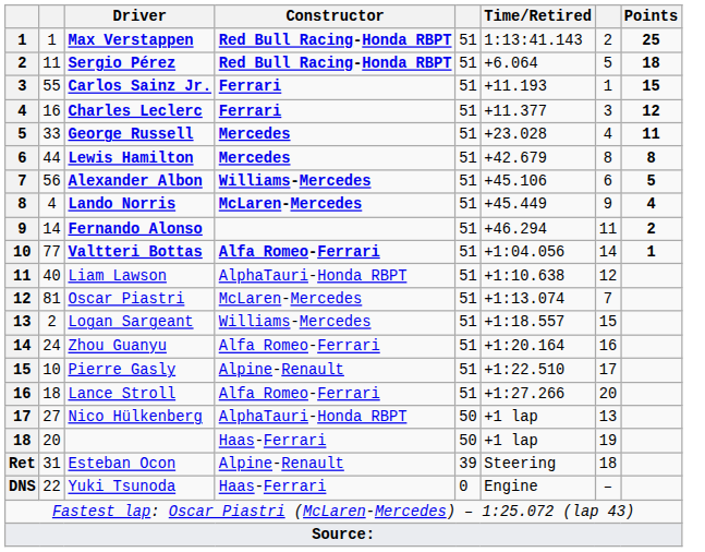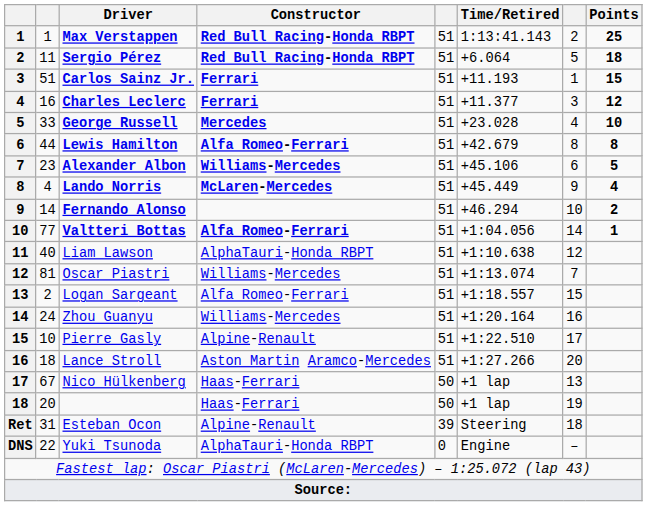 <table class="wikitable sortable" style="font-size: 85%;">
 <tr>
 <th scope="col"></th>
 <th scope="col"></th>
 <th scope="col">Driver</th>
 <th scope="col">Constructor</th>
 <th class="unsortable" scope="col"></th>
 <th class="unsortable" scope="col">Time/Retired</th>
 <th scope="col"></th>
 <th scope="col">Points</th>
 </tr>
 <tr>
 <th>1</th>
 <td align="center">1</td>
 <td data-sort-value="ver"><strong> <a href='#'>Max Verstappen</a></strong></td>
 <td><strong><a href='#'>Red Bull Racing</a>-<a href='#'>Honda RBPT</a></strong></td>
 <td>51</td>
 <td>1:13:41.143</td>
 <td align="center">2</td>
 <td align="center"><strong>25</strong></td>
 </tr>
 <tr>
 <th>2</th>
 <td align="center">11</td>
 <td data-sort-value="per"><strong> <a href='#'>Sergio Pérez</a></strong></td>
 <td><strong><a href='#'>Red Bull Racing</a>-<a href='#'>Honda RBPT</a></strong></td>
 <td>51</td>
 <td>+6.064</td>
 <td align="center">5</td>
 <td align="center"><strong>18</strong></td>
 </tr>
 <tr>
 <th>3</th>
-<td align="center">55</td>
+<td align="center">51</td>
 <td data-sort-value="sai"><strong> <a href='#'>Carlos Sainz Jr.</a></strong></td>
 <td><strong><a href='#'>Ferrari</a></strong></td>
 <td>51</td>
 <td>+11.193</td>
 <td align="center">1</td>
 <td align="center"><strong>15</strong></td>
 </tr>
 <tr>
 <th>4</th>
 <td align="center">16</td>
 <td data-sort-value="lec"> <strong><a href='#'>Charles Leclerc</a></strong></td>
 <td><strong><a href='#'>Ferrari</a></strong></td>
 <td>51</td>
 <td>+11.377</td>
 <td align="center">3</td>
 <td align="center"><strong>12</strong></td>
 </tr>
 <tr>
 <th>5</th>
 <td align="center">33</td>
 <td data-sort-value="rus"> <strong><a href='#'>George Russell</a></strong></td>
 <td><strong><a href='#'>Mercedes</a></strong></td>
 <td>51</td>
 <td>+23.028</td>
 <td align="center">4</td>
-<td align="center"><strong>11</strong></td>
+<td align="center"><strong>10</strong></td>
 </tr>
 <tr>
 <th>6</th>
 <td align="center">44</td>
 <td data-sort-value="ham"><strong> <a href='#'>Lewis Hamilton</a></strong></td>
-<td><strong><a href='#'>Mercedes</a></strong></td>
+<td><strong><a href='#'>Alfa Romeo</a>-<a href='#'>Ferrari</a></strong></td>
 <td>51</td>
 <td>+42.679</td>
 <td align="center">8</td>
 <td align="center"><strong>8</strong></td>
 </tr>
 <tr>
 <th>7</th>
-<td align="center">56</td>
+<td align="center">23</td>
 <td data-sort-value="alb"> <strong><a href='#'>Alexander Albon</a></strong></td>
 <td><strong><a href='#'>Williams</a>-<a href='#'>Mercedes</a></strong></td>
 <td>51</td>
 <td>+45.106</td>
 <td align="center">6</td>
 <td align="center"><strong>5</strong></td>
 </tr>
 <tr>
 <th>8</th>
 <td align="center">4</td>
 <td data-sort-value="nor"><strong> <a href='#'>Lando Norris</a></strong></td>
 <td><strong><a href='#'>McLaren</a>-<a href='#'>Mercedes</a></strong></td>
 <td>51</td>
 <td>+45.449</td>
 <td align="center">9</td>
 <td align="center"><strong>4</strong></td>
 </tr>
 <tr>
 <th>9</th>
 <td align="center">14</td>
 <td data-sort-value="alo"><strong> <a href='#'>Fernando Alonso</a></strong></td>
 <td><strong></strong></td>
 <td>51</td>
 <td>+46.294</td>
-<td align="center">11</td>
+<td align="center">10</td>
 <td align="center"><strong>2</strong></td>
 </tr>
 <tr>
 <th>10</th>
 <td align="center">77</td>
 <td data-sort-value="bot"><strong> <a href='#'>Valtteri Bottas</a></strong></td>
 <td><strong><a href='#'>Alfa Romeo</a>-<a href='#'>Ferrari</a></strong></td>
 <td>51</td>
 <td>+1:04.056</td>
 <td align="center">14</td>
 <td align="center"><strong>1</strong></td>
 </tr>
 <tr>
 <th>11</th>
 <td align="center">40</td>
 <td data-sort-value="law"> <a href='#'>Liam Lawson</a></td>
 <td><a href='#'>AlphaTauri</a>-<a href='#'>Honda RBPT</a></td>
 <td>51</td>
 <td>+1:10.638</td>
 <td align="center">12</td>
 <td align="center"></td>
 </tr>
 <tr>
 <th>12</th>
 <td align="center">81</td>
 <td data-sort-value="pia"> <a href='#'>Oscar Piastri</a></td>
-<td><a href='#'>McLaren</a>-<a href='#'>Mercedes</a></td>
+<td><a href='#'>Williams</a>-<a href='#'>Mercedes</a></td>
 <td>51</td>
 <td>+1:13.074</td>
 <td align="center">7</td>
 <td align="center"></td>
 </tr>
 <tr>
 <th>13</th>
 <td align="center">2</td>
 <td data-sort-value="sar"> <a href='#'>Logan Sargeant</a></td>
-<td><a href='#'>Williams</a>-<a href='#'>Mercedes</a></td>
+<td><a href='#'>Alfa Romeo</a>-<a href='#'>Ferrari</a></td>
 <td>51</td>
 <td>+1:18.557</td>
 <td align="center">15</td>
 <td></td>
 </tr>
 <tr>
 <th>14</th>
 <td align="center">24</td>
 <td data-sort-value="zho"> <a href='#'>Zhou Guanyu</a></td>
-<td><a href='#'>Alfa Romeo</a>-<a href='#'>Ferrari</a></td>
+<td><a href='#'>Williams</a>-<a href='#'>Mercedes</a></td>
 <td>51</td>
 <td>+1:20.164</td>
 <td align="center">16</td>
 <td></td>
 </tr>
 <tr>
 <th>15</th>
 <td align="center">10</td>
 <td data-sort-value="gas"> <a href='#'>Pierre Gasly</a></td>
 <td><a href='#'>Alpine</a>-<a href='#'>Renault</a></td>
 <td>51</td>
 <td>+1:22.510</td>
 <td align="center">17</td>
 <td align="center"></td>
 </tr>
 <tr>
 <th>16</th>
 <td align="center">18</td>
 <td data-sort-value="str"> <a href='#'>Lance Stroll</a></td>
-<td><a href='#'>Alfa Romeo</a>-<a href='#'>Ferrari</a></td>
+<td><a href='#'>Aston Martin</a> <a href='#'>Aramco</a>-<a href='#'>Mercedes</a></td>
 <td>51</td>
 <td>+1:27.266</td>
 <td align="center">20</td>
 <td></td>
 </tr>
 <tr>
 <th>17</th>
-<td align="center">27</td>
+<td align="center">67</td>
 <td data-sort-value="hul"> <a href='#'>Nico Hülkenberg</a></td>
-<td><a href='#'>AlphaTauri</a>-<a href='#'>Honda RBPT</a></td>
+<td><a href='#'>Haas</a>-<a href='#'>Ferrari</a></td>
 <td>50</td>
 <td>+1 lap</td>
 <td align="center">13</td>
 <td></td>
 </tr>
 <tr>
 <th>18</th>
 <td align="center">20</td>
 <td data-sort-value="mag"></td>
 <td><a href='#'>Haas</a>-<a href='#'>Ferrari</a></td>
 <td>50</td>
 <td>+1 lap</td>
 <td align="center">19</td>
 <td></td>
 </tr>
 <tr>
 <th>Ret</th>
 <td align="center">31</td>
 <td data-sort-value="oco"> <a href='#'>Esteban Ocon</a></td>
 <td><a href='#'>Alpine</a>-<a href='#'>Renault</a></td>
 <td>39</td>
 <td>Steering</td>
 <td align="center">18</td>
 <td align="center"></td>
 </tr>
 <tr>
 <th>DNS</th>
 <td align="center">22</td>
 <td data-sort-value="tsu"> <a href='#'>Yuki Tsunoda</a></td>
-<td><a href='#'>Haas</a>-<a href='#'>Ferrari</a></td>
+<td><a href='#'>AlphaTauri</a>-<a href='#'>Honda RBPT</a></td>
 <td>0</td>
 <td>Engine</td>
 <td align="center">–</td>
 <td></td>
 </tr>
 <tr class="sortbottom">
 <td colspan="8" align="center"><em><a href='#'>Fastest lap</a>:</em> <em> <a href='#'>Oscar Piastri</a> (<a href='#'>McLaren</a>-<a href='#'>Mercedes</a>) – 1:25.072 (lap 43)</em></td>
 </tr>
 <tr class="sortbottom">
 <td colspan="8" style="background-color:#eaecf0;text-align:center"><strong>Source:</strong></td>
 </tr>
 </table>
